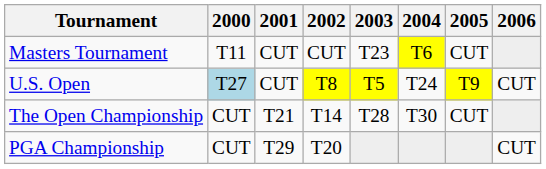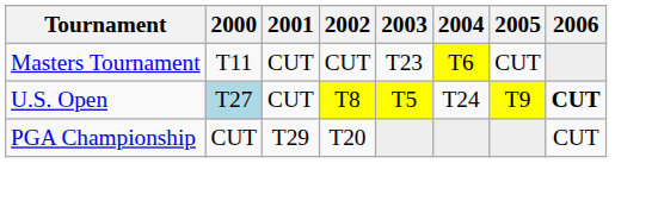 <table class="wikitable" style="font-size:95%;text-align:center;">
 <tr>
 <th>Tournament</th>
 <th>2000</th>
 <th>2001</th>
 <th>2002</th>
 <th>2003</th>
 <th>2004</th>
 <th>2005</th>
 <th>2006</th>
 </tr>
 <tr>
 <td align=left><a href='#'>Masters Tournament</a></td>
 <td>T11</td>
 <td>CUT</td>
 <td>CUT</td>
 <td>T23</td>
 <td style="background:yellow;">T6</td>
 <td>CUT</td>
 <td style="background:#eeeeee;"></td>
 </tr>
 <tr>
 <td align=left><a href='#'>U.S. Open</a></td>
 <td style="background: lightblue;">T27</td>
 <td>CUT</td>
 <td style="background:yellow;">T8</td>
 <td style="background:yellow;">T5</td>
 <td>T24</td>
 <td style="background:yellow;">T9</td>
-<td>CUT</td>
-</tr>
-<tr>
-<td align=left><a href='#'>The Open Championship</a></td>
-<td>CUT</td>
-<td>T21</td>
-<td>T14</td>
-<td>T28</td>
-<td>T30</td>
-<td>CUT</td>
-<td style="background:#eeeeee;"></td>
+<td><strong>CUT</strong></td>
 </tr>
 <tr>
 <td align=left><a href='#'>PGA Championship</a></td>
 <td>CUT</td>
 <td>T29</td>
 <td>T20</td>
 <td style="background:#eeeeee;"></td>
 <td style="background:#eeeeee;"></td>
 <td style="background:#eeeeee;"></td>
 <td>CUT</td>
 </tr>
 </table>
